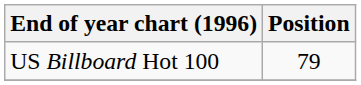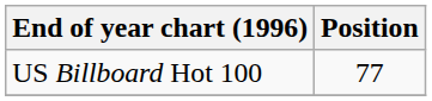 <table class="wikitable sortable">
 <tr>
 <th align="left">End of year chart (1996)</th>
 <th align="center">Position</th>
 </tr>
 <tr>
 <td>US <em>Billboard</em> Hot 100</td>
-<td align="center">79</td>
+<td align="center">77</td>
 </tr>
 <tr>
 </tr>
 </table>
